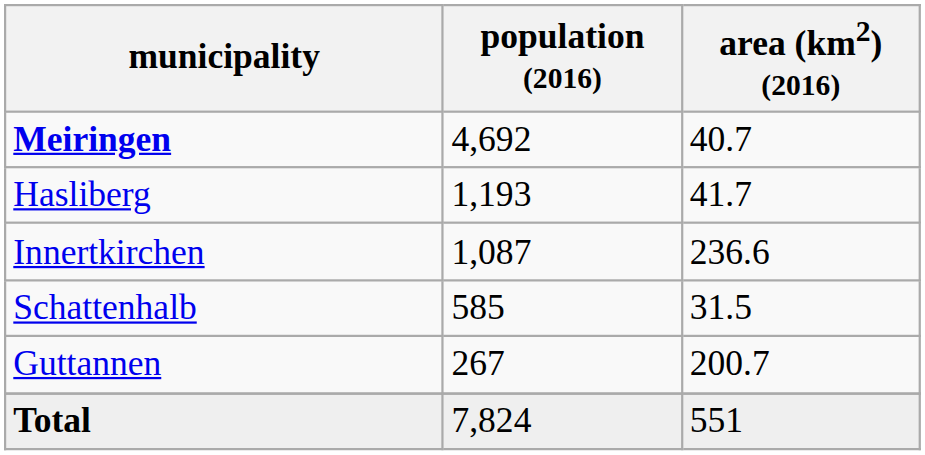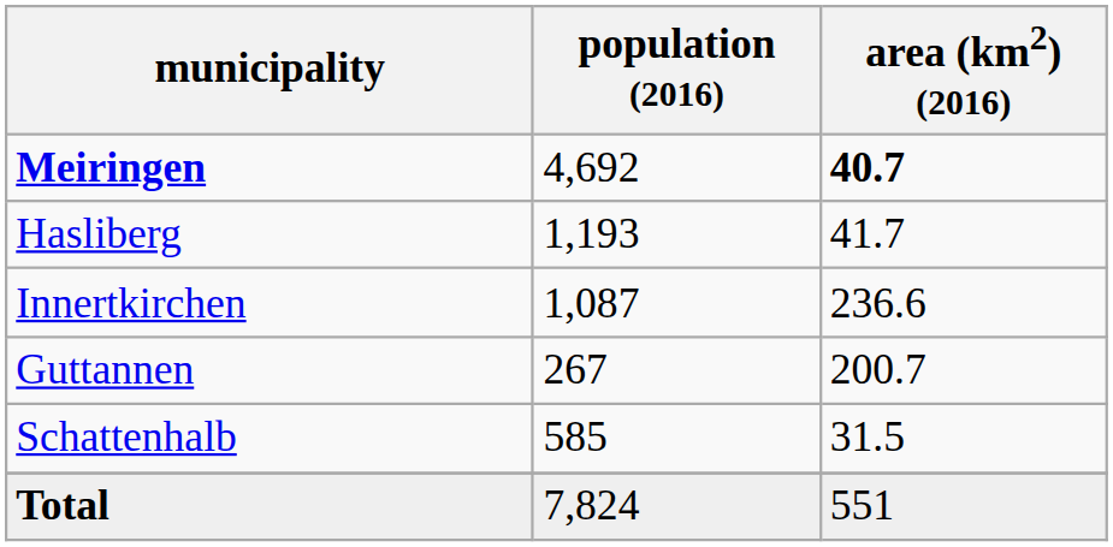 <table class="wikitable">
 <tr>
 <th colspan="1" align=left bgcolor="#EFEFEF" width="190"><strong>municipality</strong></th>
 <th colspan="1" align=center bgcolor="#EFEFEF" width="100"><strong>population</strong> <small>(2016)</small></th>
 <th colspan="1" align=center bgcolor="#EFEFEF" width="100"><strong>area (km<sup>2</sup>)</strong>  <small>(2016)</small></th>
 </tr>
 <tr>
 <td> <strong><a href='#'>Meiringen</a></strong></td>
 <td>4,692</td>
-<td>40.7</td>
+<td><strong>40.7</strong></td>
 </tr>
 <tr>
 <td> <a href='#'>Hasliberg</a></td>
 <td>1,193</td>
 <td>41.7</td>
 </tr>
 <tr>
 <td> <a href='#'>Innertkirchen</a></td>
 <td>1,087</td>
 <td>236.6</td>
 </tr>
 <tr>
+<td> <a href='#'>Guttannen</a></td>
+<td>267</td>
+<td>200.7</td>
+</tr>
+<tr>
 <td> <a href='#'>Schattenhalb</a></td>
 <td>585</td>
 <td>31.5</td>
-</tr>
-<tr>
-<td> <a href='#'>Guttannen</a></td>
-<td>267</td>
-<td>200.7</td>
 </tr>
 <tr>
 </tr>
 <tr style="background-color:#EFEFEF;">
 <td><strong>Total</strong></td>
 <td>7,824</td>
 <td>551</td>
 </tr>
 </table>
